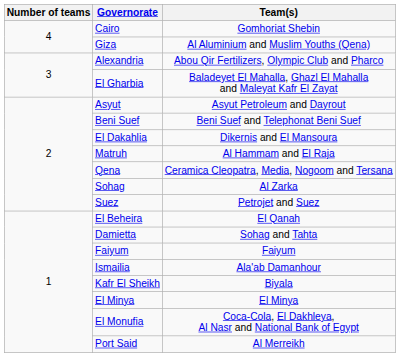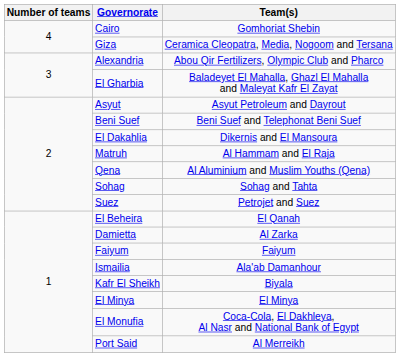 <table class="wikitable" style="text-align:center">
 <tr>
 <th>Number of teams</th>
 <th><a href='#'>Governorate</a></th>
 <th>Team(s)</th>
 </tr>
 <tr>
 <td rowspan=2>4</td>
 <td align=left> <a href='#'>Cairo</a></td>
 <td><a href='#'>Gomhoriat Shebin</a></td>
 </tr>
 <tr>
 <td align=left> <a href='#'>Giza</a></td>
-<td><a href='#'>Al Aluminium</a> and <a href='#'>Muslim Youths (Qena)</a></td>
+<td><a href='#'>Ceramica Cleopatra</a>, <a href='#'>Media</a>, <a href='#'>Nogoom</a> and <a href='#'>Tersana</a></td>
 </tr>
 <tr>
 <td rowspan=2>3</td>
 <td align=left> <a href='#'>Alexandria</a></td>
 <td><a href='#'>Abou Qir Fertilizers</a>, <a href='#'>Olympic Club</a> and <a href='#'>Pharco</a></td>
 </tr>
 <tr>
 <td align=left> <a href='#'>El Gharbia</a></td>
 <td><a href='#'>Baladeyet El Mahalla</a>, <a href='#'>Ghazl El Mahalla</a><br>and <a href='#'>Maleyat Kafr El Zayat</a></td>
 </tr>
 <tr>
 <td rowspan=7>2</td>
 <td align=left> <a href='#'>Asyut</a></td>
 <td><a href='#'>Asyut Petroleum</a> and <a href='#'>Dayrout</a></td>
 </tr>
 <tr>
 <td align=left> <a href='#'>Beni Suef</a></td>
 <td><a href='#'>Beni Suef</a> and <a href='#'>Telephonat Beni Suef</a></td>
 </tr>
 <tr>
 <td align=left> <a href='#'>El Dakahlia</a></td>
 <td><a href='#'>Dikernis</a> and <a href='#'>El Mansoura</a></td>
 </tr>
 <tr>
 <td align=left> <a href='#'>Matruh</a></td>
 <td><a href='#'>Al Hammam</a> and <a href='#'>El Raja</a></td>
 </tr>
 <tr>
 <td align=left> <a href='#'>Qena</a></td>
-<td><a href='#'>Ceramica Cleopatra</a>, <a href='#'>Media</a>, <a href='#'>Nogoom</a> and <a href='#'>Tersana</a></td>
+<td><a href='#'>Al Aluminium</a> and <a href='#'>Muslim Youths (Qena)</a></td>
 </tr>
 <tr>
 <td align=left> <a href='#'>Sohag</a></td>
-<td><a href='#'>Al Zarka</a></td>
+<td><a href='#'>Sohag</a> and <a href='#'>Tahta</a></td>
 </tr>
 <tr>
 <td align=left> <a href='#'>Suez</a></td>
 <td><a href='#'>Petrojet</a> and <a href='#'>Suez</a></td>
 </tr>
 <tr>
 <td rowspan=8>1</td>
 <td align=left> <a href='#'>El Beheira</a></td>
 <td><a href='#'>El Qanah</a></td>
 </tr>
 <tr>
 <td align=left> <a href='#'>Damietta</a></td>
-<td><a href='#'>Sohag</a> and <a href='#'>Tahta</a></td>
+<td><a href='#'>Al Zarka</a></td>
 </tr>
 <tr>
 <td align=left> <a href='#'>Faiyum</a></td>
 <td><a href='#'>Faiyum</a></td>
 </tr>
 <tr>
 <td align=left> <a href='#'>Ismailia</a></td>
 <td><a href='#'>Ala'ab Damanhour</a></td>
 </tr>
 <tr>
 <td align=left> <a href='#'>Kafr El Sheikh</a></td>
 <td><a href='#'>Biyala</a></td>
 </tr>
 <tr>
 <td align=left> <a href='#'>El Minya</a></td>
 <td><a href='#'>El Minya</a></td>
 </tr>
 <tr>
 <td align=left> <a href='#'>El Monufia</a></td>
 <td><a href='#'>Coca-Cola</a>, <a href='#'>El Dakhleya</a>,<br><a href='#'>Al Nasr</a> and <a href='#'>National Bank of Egypt</a></td>
 </tr>
 <tr>
 <td align=left> <a href='#'>Port Said</a></td>
 <td><a href='#'>Al Merreikh</a></td>
 </tr>
 </table>
